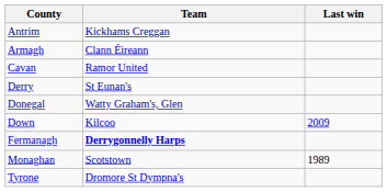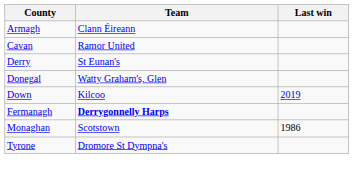 <table class="wikitable sortable" style="font-size: 95%; text-align:center; margin-left: auto; margin-right: auto; border: none;">
 <tr>
 <th scope="col" width="100">County</th>
 <th scope="col" width="300">Team</th>
 <th scope="col" width="100">Last win</th>
-</tr>
-<tr align="Left">
-<td><a href='#'>Antrim</a></td>
-<td> <a href='#'>Kickhams Creggan</a></td>
-<td></td>
 </tr>
 <tr align="Left">
 <td><a href='#'>Armagh</a></td>
 <td> <a href='#'>Clann Éireann</a></td>
 <td></td>
 </tr>
 <tr align="Left">
 <td><a href='#'>Cavan</a></td>
 <td> <a href='#'>Ramor United</a></td>
 <td></td>
 </tr>
 <tr align="Left">
 <td><a href='#'>Derry</a></td>
 <td> <a href='#'>St Eunan's</a></td>
 <td></td>
 </tr>
 <tr align="Left">
 <td><a href='#'>Donegal</a></td>
 <td> <a href='#'>Watty Graham's, Glen</a></td>
 <td></td>
 </tr>
 <tr align="Left">
 <td><a href='#'>Down</a></td>
 <td> <a href='#'>Kilcoo</a></td>
-<td><a href='#'>2009</a></td>
+<td><a href='#'>2019</a></td>
 </tr>
 <tr align="Left">
 <td><a href='#'>Fermanagh</a></td>
 <td><strong> <a href='#'>Derrygonnelly Harps</a></strong></td>
 <td></td>
 </tr>
 <tr align="Left">
 <td><a href='#'>Monaghan</a></td>
 <td> <a href='#'>Scotstown</a></td>
-<td>1989</td>
+<td>1986</td>
 </tr>
 <tr align="Left">
 <td><a href='#'>Tyrone</a></td>
 <td> <a href='#'>Dromore St Dympna's</a></td>
 <td></td>
 </tr>
 </table>
